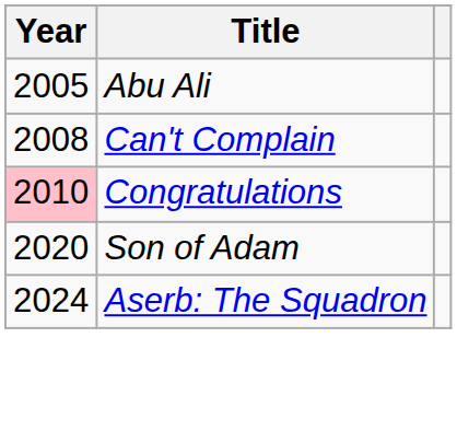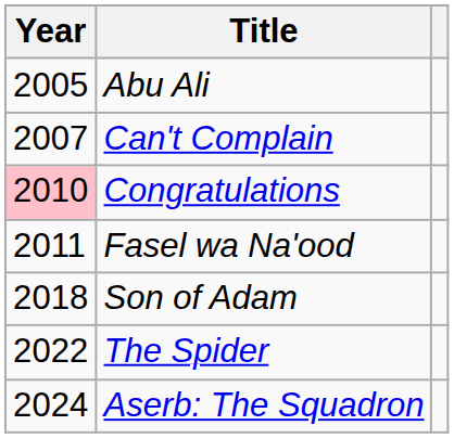 <table class="wikitable">
 <tr>
 <th>Year</th>
 <th>Title</th>
 <th scope="col" class="unsortable"></th>
 </tr>
 <tr>
 <td>2005</td>
 <td><em>Abu Ali</em></td>
 <td></td>
 </tr>
 <tr>
-<td>2008</td>
+<td>2007</td>
 <td><em><a href='#'>Can't Complain</a></em></td>
 <td></td>
 </tr>
 <tr>
 <td style="background: pink;">2010</td>
 <td><em><a href='#'>Congratulations</a></em></td>
 <td></td>
 </tr>
 <tr>
-<td>2020</td>
+<td>2011</td>
+<td><em>Fasel wa Na'ood</em></td>
+<td></td>
+</tr>
+<tr>
+<td>2018</td>
 <td><em>Son of Adam</em></td>
+<td></td>
+</tr>
+<tr>
+<td>2022</td>
+<td><em><a href='#'>The Spider</a></em></td>
 <td></td>
 </tr>
 <tr>
 <td>2024</td>
 <td><em><a href='#'>Aserb: The Squadron</a></em></td>
 <td style="text-align:center;"></td>
 </tr>
 </table>
